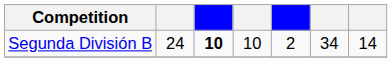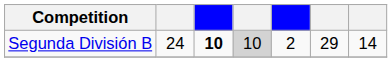 <table class="wikitable" style="text-align:center">
 <tr>
 <th>Competition</th>
 <th width=30></th>
 <th width=30 style="color:#FFFFFF; background:#0000FF"></th>
 <th width=30></th>
 <th width=30 style="color:#FFFFFF; background:#0000FF"></th>
 <th width=30></th>
 <th width=30></th>
 </tr>
 <tr>
 <td><a href='#'>Segunda División B</a></td>
 <td>24</td>
 <td><strong>10</strong></td>
-<td>10</td>
+<td style="background: lightgrey;">10</td>
 <td>2</td>
-<td>34</td>
+<td>29</td>
 <td>14</td>
 </tr>
 <tr>
 </tr>
 </table>
